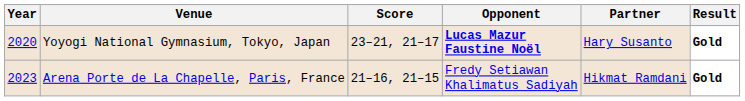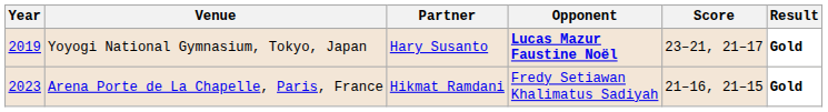 <table class="sortable wikitable" style="font-size: 90%;">
 <tr>
 <th>Year</th>
 <th>Venue</th>
+<th>Partner</th>
+<th>Opponent</th>
 <th>Score</th>
-<th>Opponent</th>
-<th>Partner</th>
 <th>Result</th>
 </tr>
 <tr style="background:#F3E6D7">
-<td align="center"><a href='#'>2020</a></td>
+<td align="center"><a href='#'>2019</a></td>
 <td align="left">Yoyogi National Gymnasium, Tokyo, Japan</td>
+<td align="left"> <a href='#'>Hary Susanto</a></td>
+<td align="left"><strong> <a href='#'>Lucas Mazur</a><br> <a href='#'>Faustine Noël</a></strong></td>
 <td align="left">23–21, 21–17</td>
-<td align="left"><strong> <a href='#'>Lucas Mazur</a><br> <a href='#'>Faustine Noël</a></strong></td>
-<td align="left"> <a href='#'>Hary Susanto</a></td>
 <td style="text-align:left; background:white"> <strong>Gold</strong></td>
 </tr>
 <tr style="background:#F3E6D7">
 <td align="center"><a href='#'>2023</a></td>
 <td align="left"><a href='#'>Arena Porte de La Chapelle</a>, <a href='#'>Paris</a>, France</td>
+<td align="left"> <a href='#'>Hikmat Ramdani</a></td>
+<td align="left"> <a href='#'>Fredy Setiawan</a><br> <a href='#'>Khalimatus Sadiyah</a></td>
 <td align="left">21–16, 21–15</td>
-<td align="left"> <a href='#'>Fredy Setiawan</a><br> <a href='#'>Khalimatus Sadiyah</a></td>
-<td align="left"> <a href='#'>Hikmat Ramdani</a></td>
 <td style="text-align:left; background:white"> <strong>Gold</strong></td>
 </tr>
 </table>
